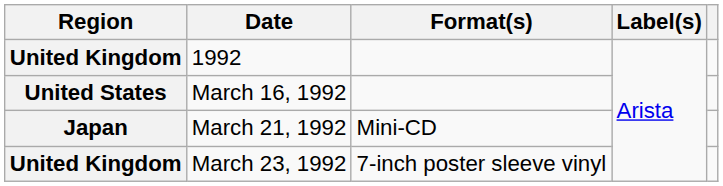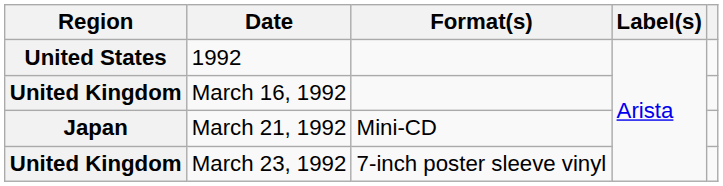 <table class="wikitable plainrowheaders">
 <tr>
 <th scope="col">Region</th>
 <th scope="col">Date</th>
 <th scope="col">Format(s)</th>
 <th scope="col">Label(s)</th>
 <th scope="col"></th>
 </tr>
 <tr>
-<th scope="row">United Kingdom</th>
+<th scope="row">United States</th>
 <td>1992</td>
 <td></td>
 <td rowspan="4"><a href='#'>Arista</a></td>
 <td></td>
 </tr>
 <tr>
-<th scope="row">United States</th>
+<th scope="row">United Kingdom</th>
 <td>March 16, 1992</td>
 <td></td>
 <td></td>
 </tr>
 <tr>
 <th scope="row">Japan</th>
 <td>March 21, 1992</td>
 <td>Mini-CD</td>
 <td></td>
 </tr>
 <tr>
 <th scope="row">United Kingdom</th>
 <td>March 23, 1992</td>
 <td>7-inch poster sleeve vinyl</td>
 <td></td>
 </tr>
 </table>
